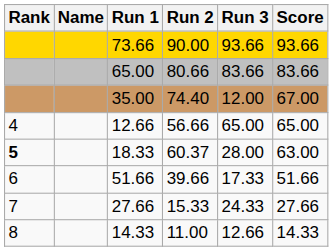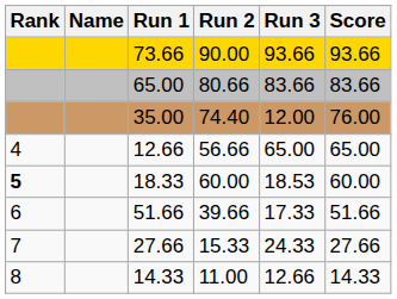 <table class="wikitable">
 <tr>
 <th>Rank</th>
 <th>Name</th>
 <th>Run 1</th>
 <th>Run 2</th>
 <th>Run 3</th>
 <th>Score</th>
 </tr>
 <tr style="background:gold;">
 <td></td>
 <td></td>
 <td>73.66</td>
 <td>90.00</td>
 <td>93.66</td>
 <td>93.66</td>
 </tr>
 <tr style="background:silver;">
 <td></td>
 <td></td>
 <td>65.00</td>
 <td>80.66</td>
 <td>83.66</td>
 <td>83.66</td>
 </tr>
 <tr style="background:#CC9966;">
 <td></td>
 <td></td>
 <td>35.00</td>
 <td>74.40</td>
 <td>12.00</td>
-<td>67.00</td>
+<td>76.00</td>
 </tr>
 <tr>
 <td>4</td>
 <td></td>
 <td>12.66</td>
 <td>56.66</td>
 <td>65.00</td>
 <td>65.00</td>
 </tr>
 <tr>
 <td><strong>5</strong></td>
 <td></td>
 <td>18.33</td>
-<td>60.37</td>
-<td>28.00</td>
-<td>63.00</td>
+<td>60.00</td>
+<td>18.53</td>
+<td>60.00</td>
 </tr>
 <tr>
 <td>6</td>
 <td></td>
 <td>51.66</td>
 <td>39.66</td>
 <td>17.33</td>
 <td>51.66</td>
 </tr>
 <tr>
 <td>7</td>
 <td></td>
 <td>27.66</td>
 <td>15.33</td>
 <td>24.33</td>
 <td>27.66</td>
 </tr>
 <tr>
 <td>8</td>
 <td></td>
 <td>14.33</td>
 <td>11.00</td>
 <td>12.66</td>
 <td>14.33</td>
 </tr>
 </table>
